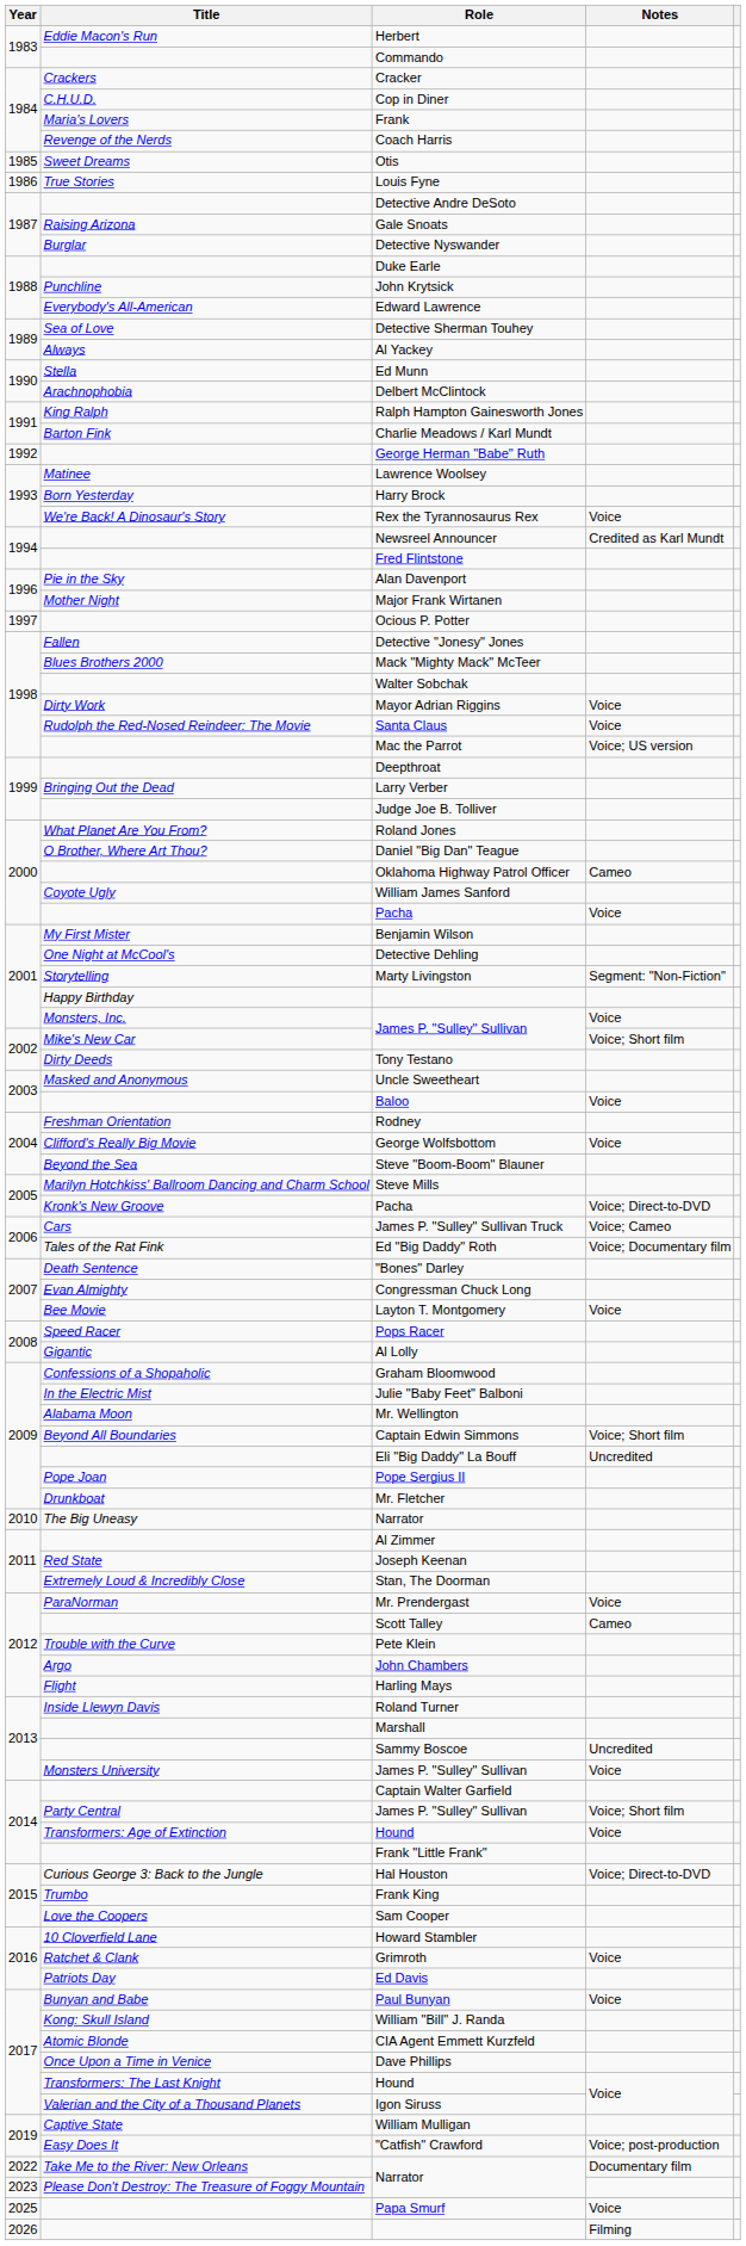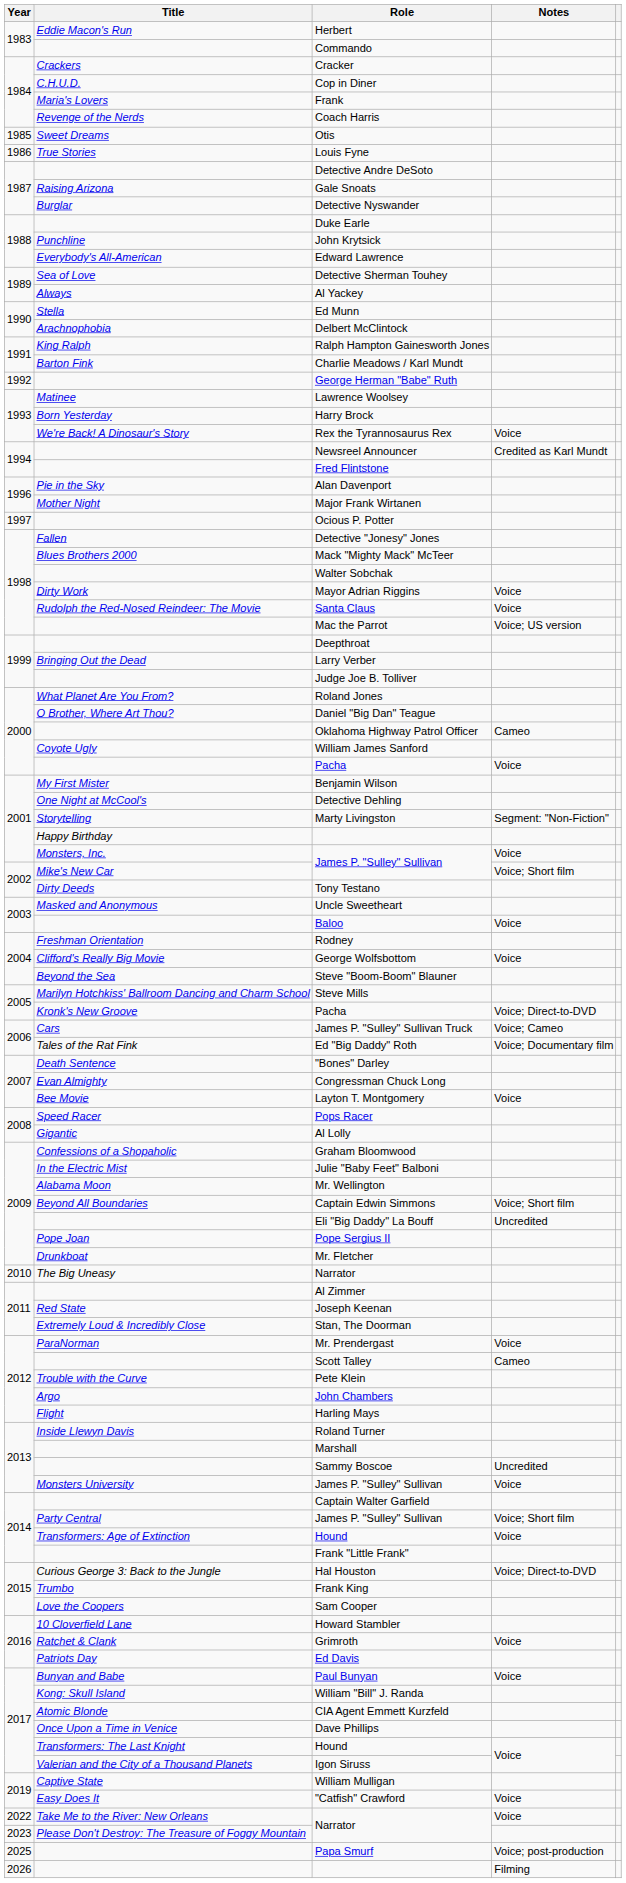 <table class="wikitable sortable plainrowheaders">
 <tr>
 <th scope="col">Year</th>
 <th scope="col">Title</th>
 <th scope="col">Role</th>
 <th scope="col">Notes</th>
 <th scope="col" class="unsortable"></th>
 </tr>
 <tr>
 <td rowspan="2">1983</td>
 <td><em><a href='#'>Eddie Macon's Run</a></em></td>
 <td>Herbert</td>
 <td></td>
 <td></td>
 </tr>
 <tr>
 <td><em></em></td>
 <td>Commando</td>
 <td></td>
 <td></td>
 </tr>
 <tr>
 <td rowspan="4">1984</td>
 <td><em><a href='#'>Crackers</a></em></td>
 <td>Cracker</td>
 <td></td>
 <td></td>
 </tr>
 <tr>
 <td><em><a href='#'>C.H.U.D.</a></em></td>
 <td>Cop in Diner</td>
 <td></td>
 <td></td>
 </tr>
 <tr>
 <td><em><a href='#'>Maria's Lovers</a></em></td>
 <td>Frank</td>
 <td></td>
 <td></td>
 </tr>
 <tr>
 <td><em><a href='#'>Revenge of the Nerds</a></em></td>
 <td>Coach Harris</td>
 <td></td>
 <td></td>
 </tr>
 <tr>
 <td>1985</td>
 <td><em><a href='#'>Sweet Dreams</a></em></td>
 <td>Otis</td>
 <td></td>
 <td></td>
 </tr>
 <tr>
 <td>1986</td>
 <td><em><a href='#'>True Stories</a></em></td>
 <td>Louis Fyne</td>
 <td></td>
 <td></td>
 </tr>
 <tr>
 <td rowspan="3">1987</td>
 <td><em></em></td>
 <td>Detective Andre DeSoto</td>
 <td></td>
 <td></td>
 </tr>
 <tr>
 <td><em><a href='#'>Raising Arizona</a></em></td>
 <td>Gale Snoats</td>
 <td></td>
 <td></td>
 </tr>
 <tr>
 <td><em><a href='#'>Burglar</a></em></td>
 <td>Detective Nyswander</td>
 <td></td>
 <td></td>
 </tr>
 <tr>
 <td rowspan="3">1988</td>
 <td><em></em></td>
 <td>Duke Earle</td>
 <td></td>
 <td></td>
 </tr>
 <tr>
 <td><em><a href='#'>Punchline</a></em></td>
 <td>John Krytsick</td>
 <td></td>
 <td></td>
 </tr>
 <tr>
 <td><em><a href='#'>Everybody's All-American</a></em></td>
 <td>Edward Lawrence</td>
 <td></td>
 <td></td>
 </tr>
 <tr>
 <td rowspan="2">1989</td>
 <td><em><a href='#'>Sea of Love</a></em></td>
 <td>Detective Sherman Touhey</td>
 <td></td>
 <td></td>
 </tr>
 <tr>
 <td><em><a href='#'>Always</a></em></td>
 <td>Al Yackey</td>
 <td></td>
 <td></td>
 </tr>
 <tr>
 <td rowspan="2">1990</td>
 <td><em><a href='#'>Stella</a></em></td>
 <td>Ed Munn</td>
 <td></td>
 <td></td>
 </tr>
 <tr>
 <td><em><a href='#'>Arachnophobia</a></em></td>
 <td>Delbert McClintock</td>
 <td></td>
 <td></td>
 </tr>
 <tr>
 <td rowspan="2">1991</td>
 <td><em><a href='#'>King Ralph</a></em></td>
 <td>Ralph Hampton Gainesworth Jones</td>
 <td></td>
 <td></td>
 </tr>
 <tr>
 <td><em><a href='#'>Barton Fink</a></em></td>
 <td>Charlie Meadows / Karl Mundt</td>
 <td></td>
 <td></td>
 </tr>
 <tr>
 <td>1992</td>
 <td></td>
 <td><a href='#'>George Herman "Babe" Ruth</a></td>
 <td></td>
 <td></td>
 </tr>
 <tr>
 <td rowspan="3">1993</td>
 <td><em><a href='#'>Matinee</a></em></td>
 <td>Lawrence Woolsey</td>
 <td></td>
 <td></td>
 </tr>
 <tr>
 <td><em><a href='#'>Born Yesterday</a></em></td>
 <td>Harry Brock</td>
 <td></td>
 <td></td>
 </tr>
 <tr>
 <td><em><a href='#'>We're Back! A Dinosaur's Story</a></em></td>
 <td>Rex the Tyrannosaurus Rex</td>
 <td>Voice</td>
 <td></td>
 </tr>
 <tr>
 <td rowspan="2">1994</td>
 <td><em></em></td>
 <td>Newsreel Announcer</td>
 <td>Credited as Karl Mundt</td>
 <td style="text-align:center;"></td>
 </tr>
 <tr>
 <td><em></em></td>
 <td><a href='#'>Fred Flintstone</a></td>
 <td></td>
 <td></td>
 </tr>
 <tr>
 <td rowspan="2">1996</td>
 <td><em><a href='#'>Pie in the Sky</a></em></td>
 <td>Alan Davenport</td>
 <td></td>
 <td></td>
 </tr>
 <tr>
 <td><em><a href='#'>Mother Night</a></em></td>
 <td>Major Frank Wirtanen</td>
 <td></td>
 <td></td>
 </tr>
 <tr>
 <td>1997</td>
 <td><em></em></td>
 <td>Ocious P. Potter</td>
 <td></td>
 <td></td>
 </tr>
 <tr>
 <td rowspan="6">1998</td>
 <td><em><a href='#'>Fallen</a></em></td>
 <td>Detective "Jonesy" Jones</td>
 <td></td>
 <td></td>
 </tr>
 <tr>
 <td><em><a href='#'>Blues Brothers 2000</a></em></td>
 <td>Mack "Mighty Mack" McTeer</td>
 <td></td>
 <td></td>
 </tr>
 <tr>
 <td><em></em></td>
 <td>Walter Sobchak</td>
 <td></td>
 <td></td>
 </tr>
 <tr>
 <td><em><a href='#'>Dirty Work</a></em></td>
 <td>Mayor Adrian Riggins</td>
 <td>Voice</td>
 <td style="text-align:center;"></td>
 </tr>
 <tr>
 <td><em><a href='#'>Rudolph the Red-Nosed Reindeer: The Movie</a></em></td>
 <td><a href='#'>Santa Claus</a></td>
 <td>Voice</td>
 <td></td>
 </tr>
 <tr>
 <td></td>
 <td>Mac the Parrot</td>
 <td>Voice; US version</td>
 <td></td>
 </tr>
 <tr>
 <td rowspan="3">1999</td>
 <td><em></em></td>
 <td>Deepthroat</td>
 <td></td>
 <td></td>
 </tr>
 <tr>
 <td><em><a href='#'>Bringing Out the Dead</a></em></td>
 <td>Larry Verber</td>
 <td></td>
 <td></td>
 </tr>
 <tr>
 <td><em></em></td>
 <td>Judge Joe B. Tolliver</td>
 <td></td>
 <td></td>
 </tr>
 <tr>
 <td rowspan="5">2000</td>
 <td><em><a href='#'>What Planet Are You From?</a></em></td>
 <td>Roland Jones</td>
 <td></td>
 <td></td>
 </tr>
 <tr>
 <td><em><a href='#'>O Brother, Where Art Thou?</a></em></td>
 <td>Daniel "Big Dan" Teague</td>
 <td></td>
 <td></td>
 </tr>
 <tr>
 <td></td>
 <td>Oklahoma Highway Patrol Officer</td>
 <td>Cameo</td>
 <td></td>
 </tr>
 <tr>
 <td><em><a href='#'>Coyote Ugly</a></em></td>
 <td>William James Sanford</td>
 <td></td>
 <td></td>
 </tr>
 <tr>
 <td><em></em></td>
 <td><a href='#'>Pacha</a></td>
 <td>Voice</td>
 <td></td>
 </tr>
 <tr>
 <td rowspan="5">2001</td>
 <td><em><a href='#'>My First Mister</a></em></td>
 <td>Benjamin Wilson</td>
 <td></td>
 <td></td>
 </tr>
 <tr>
 <td><em><a href='#'>One Night at McCool's</a></em></td>
 <td>Detective Dehling</td>
 <td></td>
 <td></td>
 </tr>
 <tr>
 <td><em><a href='#'>Storytelling</a></em></td>
 <td>Marty Livingston</td>
 <td>Segment: "Non-Fiction"</td>
 <td></td>
 </tr>
 <tr>
 <td><em>Happy Birthday</em></td>
 <td></td>
 <td></td>
 <td></td>
 </tr>
 <tr>
 <td><em><a href='#'>Monsters, Inc.</a></em></td>
 <td rowspan="2"><a href='#'>James P. "Sulley" Sullivan</a></td>
 <td>Voice</td>
 <td></td>
 </tr>
 <tr>
 <td rowspan="2">2002</td>
 <td><em><a href='#'>Mike's New Car</a></em></td>
 <td>Voice; Short film</td>
 <td></td>
 </tr>
 <tr>
 <td><em><a href='#'>Dirty Deeds</a></em></td>
 <td>Tony Testano</td>
 <td></td>
 <td></td>
 </tr>
 <tr>
 <td rowspan="2">2003</td>
 <td><em><a href='#'>Masked and Anonymous</a></em></td>
 <td>Uncle Sweetheart</td>
 <td></td>
 <td></td>
 </tr>
 <tr>
 <td><em></em></td>
 <td><a href='#'>Baloo</a></td>
 <td>Voice</td>
 <td></td>
 </tr>
 <tr>
 <td rowspan="3">2004</td>
 <td><em><a href='#'>Freshman Orientation</a></em></td>
 <td>Rodney</td>
 <td></td>
 <td></td>
 </tr>
 <tr>
 <td><em><a href='#'>Clifford's Really Big Movie</a></em></td>
 <td>George Wolfsbottom</td>
 <td>Voice</td>
 <td></td>
 </tr>
 <tr>
 <td><em><a href='#'>Beyond the Sea</a></em></td>
 <td>Steve "Boom-Boom" Blauner</td>
 <td></td>
 <td></td>
 </tr>
 <tr>
 <td rowspan="2">2005</td>
 <td><em><a href='#'>Marilyn Hotchkiss' Ballroom Dancing and Charm School</a></em></td>
 <td>Steve Mills</td>
 <td></td>
 <td></td>
 </tr>
 <tr>
 <td><em><a href='#'>Kronk's New Groove</a></em></td>
 <td>Pacha</td>
 <td>Voice; Direct-to-DVD</td>
 <td></td>
 </tr>
 <tr>
 <td rowspan="2">2006</td>
 <td><em><a href='#'>Cars</a></em></td>
 <td>James P. "Sulley" Sullivan Truck</td>
 <td>Voice; Cameo</td>
 <td></td>
 </tr>
 <tr>
 <td><em>Tales of the Rat Fink</em></td>
 <td>Ed "Big Daddy" Roth</td>
 <td>Voice; Documentary film</td>
 <td></td>
 </tr>
 <tr>
 <td rowspan="3">2007</td>
 <td><em><a href='#'>Death Sentence</a></em></td>
 <td>"Bones" Darley</td>
 <td></td>
 <td></td>
 </tr>
 <tr>
 <td><em><a href='#'>Evan Almighty</a></em></td>
 <td>Congressman Chuck Long</td>
 <td></td>
 <td></td>
 </tr>
 <tr>
 <td><em><a href='#'>Bee Movie</a></em></td>
 <td>Layton T. Montgomery</td>
 <td>Voice</td>
 <td></td>
 </tr>
 <tr>
 <td rowspan="2">2008</td>
 <td><em><a href='#'>Speed Racer</a></em></td>
 <td><a href='#'>Pops Racer</a></td>
 <td></td>
 <td></td>
 </tr>
 <tr>
 <td><em><a href='#'>Gigantic</a></em></td>
 <td>Al Lolly</td>
 <td></td>
 <td></td>
 </tr>
 <tr>
 <td rowspan="7">2009</td>
 <td><em><a href='#'>Confessions of a Shopaholic</a></em></td>
 <td>Graham Bloomwood</td>
 <td></td>
 <td></td>
 </tr>
 <tr>
 <td><em><a href='#'>In the Electric Mist</a></em></td>
 <td>Julie "Baby Feet" Balboni</td>
 <td></td>
 <td></td>
 </tr>
 <tr>
 <td><em><a href='#'>Alabama Moon</a></em></td>
 <td>Mr. Wellington</td>
 <td></td>
 <td></td>
 </tr>
 <tr>
 <td><em><a href='#'>Beyond All Boundaries</a></em></td>
 <td>Captain Edwin Simmons</td>
 <td>Voice; Short film</td>
 <td></td>
 </tr>
 <tr>
 <td><em></em></td>
 <td>Eli "Big Daddy" La Bouff</td>
 <td>Uncredited</td>
 <td></td>
 </tr>
 <tr>
 <td><em><a href='#'>Pope Joan</a></em></td>
 <td><a href='#'>Pope Sergius II</a></td>
 <td></td>
 <td></td>
 </tr>
 <tr>
 <td><em><a href='#'>Drunkboat</a></em></td>
 <td>Mr. Fletcher</td>
 <td></td>
 <td></td>
 </tr>
 <tr>
 <td>2010</td>
 <td><em>The Big Uneasy</em></td>
 <td>Narrator</td>
 <td></td>
 <td></td>
 </tr>
 <tr>
 <td rowspan="3">2011</td>
 <td><em></em></td>
 <td>Al Zimmer</td>
 <td></td>
 <td></td>
 </tr>
 <tr>
 <td><em><a href='#'>Red State</a></em></td>
 <td>Joseph Keenan</td>
 <td></td>
 <td></td>
 </tr>
 <tr>
 <td><em><a href='#'>Extremely Loud & Incredibly Close</a></em></td>
 <td>Stan, The Doorman</td>
 <td></td>
 <td></td>
 </tr>
 <tr>
 <td rowspan="5">2012</td>
 <td><em><a href='#'>ParaNorman</a></em></td>
 <td>Mr. Prendergast</td>
 <td>Voice</td>
 <td></td>
 </tr>
 <tr>
 <td><em></em></td>
 <td>Scott Talley</td>
 <td>Cameo</td>
 <td></td>
 </tr>
 <tr>
 <td><em><a href='#'>Trouble with the Curve</a></em></td>
 <td>Pete Klein</td>
 <td></td>
 <td></td>
 </tr>
 <tr>
 <td><em><a href='#'>Argo</a></em></td>
 <td><a href='#'>John Chambers</a></td>
 <td></td>
 <td></td>
 </tr>
 <tr>
 <td><em><a href='#'>Flight</a></em></td>
 <td>Harling Mays</td>
 <td></td>
 <td></td>
 </tr>
 <tr>
 <td rowspan="4">2013</td>
 <td><em><a href='#'>Inside Llewyn Davis</a></em></td>
 <td>Roland Turner</td>
 <td></td>
 <td></td>
 </tr>
 <tr>
 <td><em></em></td>
 <td>Marshall</td>
 <td></td>
 <td></td>
 </tr>
 <tr>
 <td><em></em></td>
 <td>Sammy Boscoe</td>
 <td>Uncredited</td>
 <td></td>
 </tr>
 <tr>
 <td><em><a href='#'>Monsters University</a></em></td>
 <td>James P. "Sulley" Sullivan</td>
 <td>Voice</td>
 <td></td>
 </tr>
 <tr>
 <td rowspan="4">2014</td>
 <td></td>
 <td>Captain Walter Garfield</td>
 <td></td>
 <td></td>
 </tr>
 <tr>
 <td><em><a href='#'>Party Central</a></em></td>
 <td>James P. "Sulley" Sullivan</td>
 <td>Voice; Short film</td>
 <td></td>
 </tr>
 <tr>
 <td><em><a href='#'>Transformers: Age of Extinction</a></em></td>
 <td><a href='#'>Hound</a></td>
 <td>Voice</td>
 <td style="text-align:center;"></td>
 </tr>
 <tr>
 <td></td>
 <td>Frank "Little Frank"</td>
 <td></td>
 <td></td>
 </tr>
 <tr>
 <td rowspan="3">2015</td>
 <td><em>Curious George 3: Back to the Jungle</em></td>
 <td>Hal Houston</td>
 <td>Voice; Direct-to-DVD</td>
 <td></td>
 </tr>
 <tr>
 <td><em><a href='#'>Trumbo</a></em></td>
 <td>Frank King</td>
 <td></td>
 <td></td>
 </tr>
 <tr>
 <td><em><a href='#'>Love the Coopers</a></em></td>
 <td>Sam Cooper</td>
 <td></td>
 <td></td>
 </tr>
 <tr>
 <td rowspan="3">2016</td>
 <td><em><a href='#'>10 Cloverfield Lane</a></em></td>
 <td>Howard Stambler</td>
 <td></td>
 <td></td>
 </tr>
 <tr>
 <td><em><a href='#'>Ratchet & Clank</a></em></td>
 <td>Grimroth</td>
 <td>Voice</td>
 <td></td>
 </tr>
 <tr>
 <td><em><a href='#'>Patriots Day</a></em></td>
 <td><a href='#'>Ed Davis</a></td>
 <td></td>
 <td></td>
 </tr>
 <tr>
 <td rowspan="6">2017</td>
 <td><em><a href='#'>Bunyan and Babe</a></em></td>
 <td><a href='#'>Paul Bunyan</a></td>
 <td>Voice</td>
 <td></td>
 </tr>
 <tr>
 <td><em><a href='#'>Kong: Skull Island</a></em></td>
 <td>William "Bill" J. Randa</td>
 <td></td>
 <td></td>
 </tr>
 <tr>
 <td><em><a href='#'>Atomic Blonde</a></em></td>
 <td>CIA Agent Emmett Kurzfeld</td>
 <td></td>
 <td></td>
 </tr>
 <tr>
 <td><em><a href='#'>Once Upon a Time in Venice</a></em></td>
 <td>Dave Phillips</td>
 <td></td>
 <td></td>
 </tr>
 <tr>
 <td><em><a href='#'>Transformers: The Last Knight</a></em></td>
 <td>Hound</td>
 <td rowspan="2">Voice</td>
 <td style="text-align:center;"></td>
 </tr>
 <tr>
 <td><em><a href='#'>Valerian and the City of a Thousand Planets</a></em></td>
 <td>Igon Siruss</td>
 <td></td>
 </tr>
 <tr>
 <td rowspan="2">2019</td>
 <td><em><a href='#'>Captive State</a></em></td>
 <td>William Mulligan</td>
 <td></td>
 <td></td>
 </tr>
 <tr>
 <td><em><a href='#'>Easy Does It</a></em></td>
 <td>"Catfish" Crawford</td>
-<td>Voice; post-production</td>
+<td>Voice</td>
 <td></td>
 </tr>
 <tr>
 <td>2022</td>
 <td><em><a href='#'>Take Me to the River: New Orleans</a></em></td>
 <td rowspan="2">Narrator</td>
-<td>Documentary film</td>
+<td>Voice</td>
 <td></td>
 </tr>
 <tr>
 <td>2023</td>
 <td><em><a href='#'>Please Don't Destroy: The Treasure of Foggy Mountain</a></em></td>
 <td></td>
 <td></td>
 </tr>
 <tr>
 <td>2025</td>
 <td></td>
 <td><a href='#'>Papa Smurf</a></td>
-<td>Voice</td>
+<td>Voice; post-production</td>
 <td></td>
 </tr>
 <tr>
 <td>2026</td>
 <td></td>
 <td></td>
 <td>Filming</td>
 <td></td>
 </tr>
 </table>
